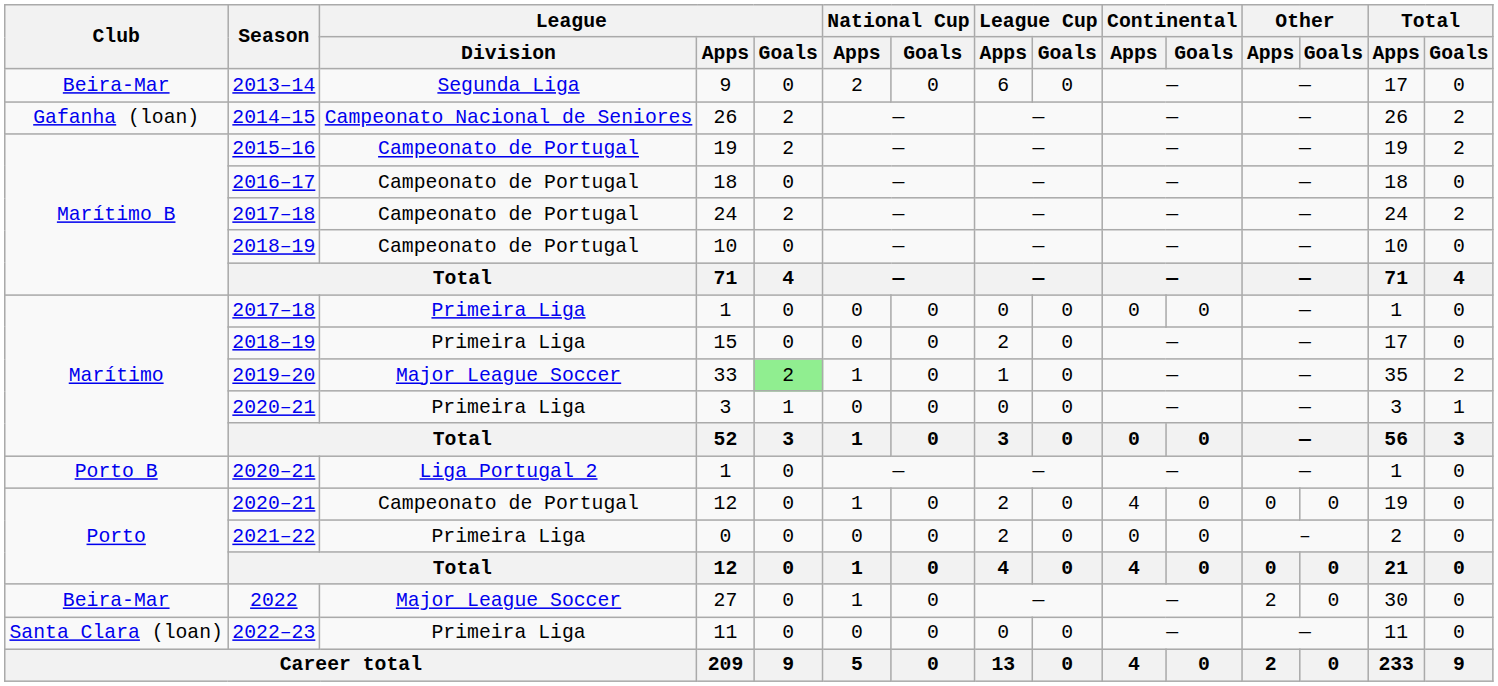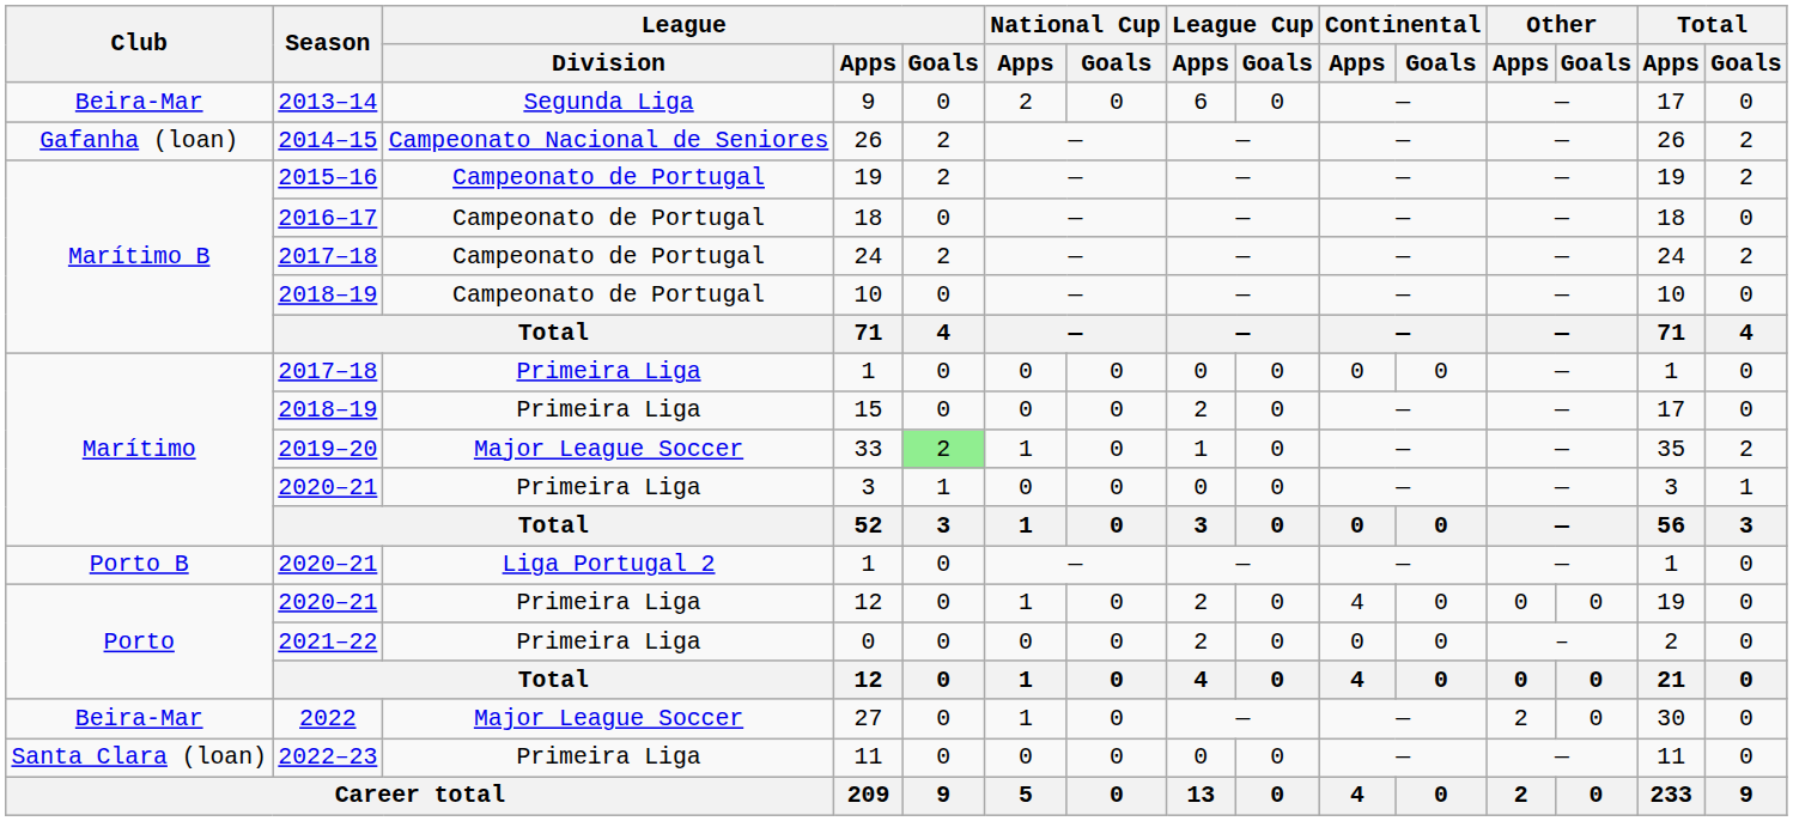 <table class="wikitable" style="text-align:center">
 <tr>
 <th rowspan="2">Club</th>
 <th rowspan="2">Season</th>
 <th colspan="3">League</th>
 <th colspan="2">National Cup</th>
 <th colspan="2">League Cup</th>
 <th colspan="2">Continental</th>
 <th colspan="2">Other</th>
 <th colspan="2">Total</th>
 </tr>
 <tr>
 <th>Division</th>
 <th>Apps</th>
 <th>Goals</th>
 <th>Apps</th>
 <th>Goals</th>
 <th>Apps</th>
 <th>Goals</th>
 <th>Apps</th>
 <th>Goals</th>
 <th>Apps</th>
 <th>Goals</th>
 <th>Apps</th>
 <th>Goals</th>
 </tr>
 <tr>
 <td><a href='#'>Beira-Mar</a></td>
 <td><a href='#'>2013–14</a></td>
 <td><a href='#'>Segunda Liga</a></td>
 <td>9</td>
 <td>0</td>
 <td>2</td>
 <td>0</td>
 <td>6</td>
 <td>0</td>
 <td colspan="2">—</td>
 <td colspan="2">—</td>
 <td>17</td>
 <td>0</td>
 </tr>
 <tr>
 <td><a href='#'>Gafanha</a> (loan)</td>
 <td><a href='#'>2014–15</a></td>
 <td><a href='#'>Campeonato Nacional de Seniores</a></td>
 <td>26</td>
 <td>2</td>
 <td colspan="2">—</td>
 <td colspan="2">—</td>
 <td colspan="2">—</td>
 <td colspan="2">—</td>
 <td>26</td>
 <td>2</td>
 </tr>
 <tr>
 <td rowspan="5"><a href='#'>Marítimo B</a></td>
 <td><a href='#'>2015–16</a></td>
 <td><a href='#'>Campeonato de Portugal</a></td>
 <td>19</td>
 <td>2</td>
 <td colspan="2">—</td>
 <td colspan="2">—</td>
 <td colspan="2">—</td>
 <td colspan="2">—</td>
 <td>19</td>
 <td>2</td>
 </tr>
 <tr>
 <td><a href='#'>2016–17</a></td>
 <td>Campeonato de Portugal</td>
 <td>18</td>
 <td>0</td>
 <td colspan="2">—</td>
 <td colspan="2">—</td>
 <td colspan="2">—</td>
 <td colspan="2">—</td>
 <td>18</td>
 <td>0</td>
 </tr>
 <tr>
 <td><a href='#'>2017–18</a></td>
 <td>Campeonato de Portugal</td>
 <td>24</td>
 <td>2</td>
 <td colspan="2">—</td>
 <td colspan="2">—</td>
 <td colspan="2">—</td>
 <td colspan="2">—</td>
 <td>24</td>
 <td>2</td>
 </tr>
 <tr>
 <td><a href='#'>2018–19</a></td>
 <td>Campeonato de Portugal</td>
 <td>10</td>
 <td>0</td>
 <td colspan="2">—</td>
 <td colspan="2">—</td>
 <td colspan="2">—</td>
 <td colspan="2">—</td>
 <td>10</td>
 <td>0</td>
 </tr>
 <tr>
 <th colspan="2">Total</th>
 <th>71</th>
 <th>4</th>
 <th colspan="2">—</th>
 <th colspan="2">—</th>
 <th colspan="2">—</th>
 <th colspan="2">—</th>
 <th>71</th>
 <th>4</th>
 </tr>
 <tr>
 <td rowspan="5"><a href='#'>Marítimo</a></td>
 <td><a href='#'>2017–18</a></td>
 <td><a href='#'>Primeira Liga</a></td>
 <td>1</td>
 <td>0</td>
 <td>0</td>
 <td>0</td>
 <td>0</td>
 <td>0</td>
 <td>0</td>
 <td>0</td>
 <td colspan="2">—</td>
 <td>1</td>
 <td>0</td>
 </tr>
 <tr>
 <td><a href='#'>2018–19</a></td>
 <td>Primeira Liga</td>
 <td>15</td>
 <td>0</td>
 <td>0</td>
 <td>0</td>
 <td>2</td>
 <td>0</td>
 <td colspan="2">—</td>
 <td colspan="2">—</td>
 <td>17</td>
 <td>0</td>
 </tr>
 <tr>
 <td><a href='#'>2019–20</a></td>
 <td><a href='#'>Major League Soccer</a></td>
 <td>33</td>
 <td style="background: lightgreen;">2</td>
 <td>1</td>
 <td>0</td>
 <td>1</td>
 <td>0</td>
 <td colspan="2">—</td>
 <td colspan="2">—</td>
 <td>35</td>
 <td>2</td>
 </tr>
 <tr>
 <td><a href='#'>2020–21</a></td>
 <td>Primeira Liga</td>
 <td>3</td>
 <td>1</td>
 <td>0</td>
 <td>0</td>
 <td>0</td>
 <td>0</td>
 <td colspan="2">—</td>
 <td colspan="2">—</td>
 <td>3</td>
 <td>1</td>
 </tr>
 <tr>
 <th colspan="2">Total</th>
 <th>52</th>
 <th>3</th>
 <th>1</th>
 <th>0</th>
 <th>3</th>
 <th>0</th>
 <th>0</th>
 <th>0</th>
 <th colspan="2">—</th>
 <th>56</th>
 <th>3</th>
 </tr>
 <tr>
 <td><a href='#'>Porto B</a></td>
 <td><a href='#'>2020–21</a></td>
 <td><a href='#'>Liga Portugal 2</a></td>
 <td>1</td>
 <td>0</td>
 <td colspan="2">—</td>
 <td colspan="2">—</td>
 <td colspan="2">—</td>
 <td colspan="2">—</td>
 <td>1</td>
 <td>0</td>
 </tr>
 <tr>
 <td rowspan="3"><a href='#'>Porto</a></td>
 <td><a href='#'>2020–21</a></td>
-<td>Campeonato de Portugal</td>
+<td>Primeira Liga</td>
 <td>12</td>
 <td>0</td>
 <td>1</td>
 <td>0</td>
 <td>2</td>
 <td>0</td>
 <td>4</td>
 <td>0</td>
 <td>0</td>
 <td>0</td>
 <td>19</td>
 <td>0</td>
 </tr>
 <tr>
 <td><a href='#'>2021–22</a></td>
 <td>Primeira Liga</td>
 <td>0</td>
 <td>0</td>
 <td>0</td>
 <td>0</td>
 <td>2</td>
 <td>0</td>
 <td>0</td>
 <td>0</td>
 <td colspan="2">–</td>
 <td>2</td>
 <td>0</td>
 </tr>
 <tr>
 <th colspan="2">Total</th>
 <th>12</th>
 <th>0</th>
 <th>1</th>
 <th>0</th>
 <th>4</th>
 <th>0</th>
 <th>4</th>
 <th>0</th>
 <th>0</th>
 <th>0</th>
 <th>21</th>
 <th>0</th>
 </tr>
 <tr>
 <td><a href='#'>Beira-Mar</a></td>
 <td><a href='#'>2022</a></td>
 <td><a href='#'>Major League Soccer</a></td>
 <td>27</td>
 <td>0</td>
 <td>1</td>
 <td>0</td>
 <td colspan="2">—</td>
 <td colspan="2">—</td>
 <td>2</td>
 <td>0</td>
 <td>30</td>
 <td>0</td>
 </tr>
 <tr>
 <td><a href='#'>Santa Clara</a> (loan)</td>
 <td><a href='#'>2022–23</a></td>
 <td>Primeira Liga</td>
 <td>11</td>
 <td>0</td>
 <td>0</td>
 <td>0</td>
 <td>0</td>
 <td>0</td>
 <td colspan="2">—</td>
 <td colspan="2">—</td>
 <td>11</td>
 <td>0</td>
 </tr>
 <tr>
 <th colspan="3">Career total</th>
 <th>209</th>
 <th>9</th>
 <th>5</th>
 <th>0</th>
 <th>13</th>
 <th>0</th>
 <th>4</th>
 <th>0</th>
 <th>2</th>
 <th>0</th>
 <th>233</th>
 <th>9</th>
 </tr>
 </table>
